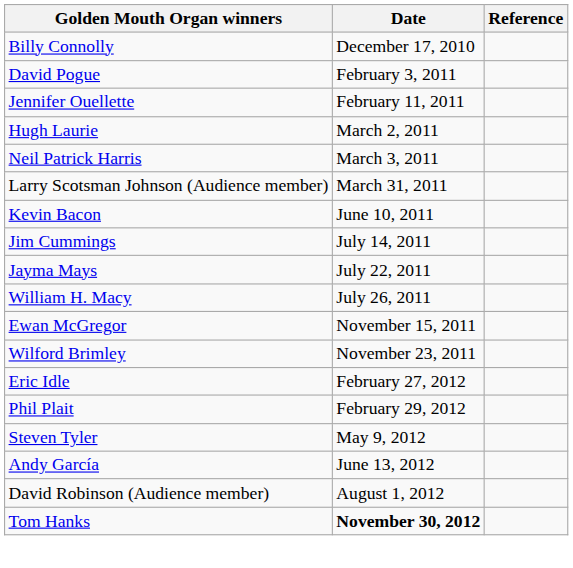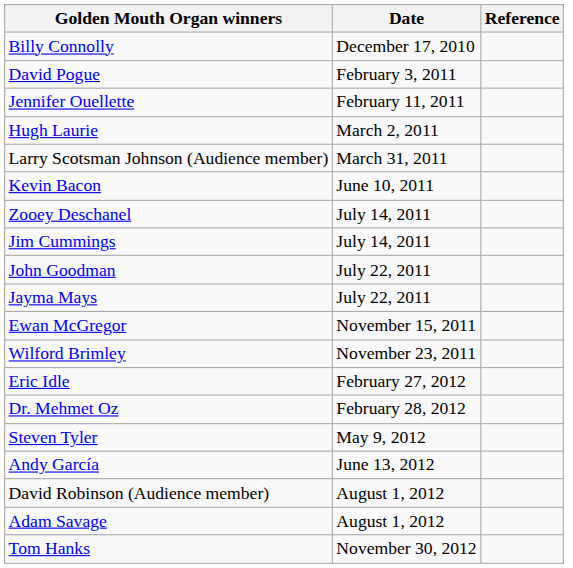 <table class="wikitable">
 <tr>
 <th>Golden Mouth Organ winners</th>
 <th>Date</th>
 <th>Reference</th>
 </tr>
 <tr>
 <td><a href='#'>Billy Connolly</a></td>
 <td>December 17, 2010</td>
 <td></td>
 </tr>
 <tr>
 <td><a href='#'>David Pogue</a></td>
 <td>February 3, 2011</td>
 <td></td>
 </tr>
 <tr>
 <td><a href='#'>Jennifer Ouellette</a></td>
 <td>February 11, 2011</td>
 <td></td>
 </tr>
 <tr>
 <td><a href='#'>Hugh Laurie</a></td>
 <td>March 2, 2011</td>
 <td></td>
 </tr>
 <tr>
-<td><a href='#'>Neil Patrick Harris</a></td>
-<td>March 3, 2011</td>
-<td></td>
-</tr>
-<tr>
 <td>Larry Scotsman Johnson (Audience member)</td>
 <td>March 31, 2011</td>
 <td></td>
 </tr>
 <tr>
 <td><a href='#'>Kevin Bacon</a></td>
 <td>June 10, 2011</td>
 <td></td>
 </tr>
 <tr>
+<td><a href='#'>Zooey Deschanel</a></td>
+<td>July 14, 2011</td>
+<td></td>
+</tr>
+<tr>
 <td><a href='#'>Jim Cummings</a></td>
 <td>July 14, 2011</td>
 <td></td>
 </tr>
 <tr>
-<td><a href='#'>Jayma Mays</a></td>
+<td><a href='#'>John Goodman</a></td>
 <td>July 22, 2011</td>
 <td></td>
 </tr>
 <tr>
-<td><a href='#'>William H. Macy</a></td>
-<td>July 26, 2011</td>
+<td><a href='#'>Jayma Mays</a></td>
+<td>July 22, 2011</td>
 <td></td>
 </tr>
 <tr>
 <td><a href='#'>Ewan McGregor</a></td>
 <td>November 15, 2011</td>
 <td></td>
 </tr>
 <tr>
 <td><a href='#'>Wilford Brimley</a></td>
 <td>November 23, 2011</td>
 <td></td>
 </tr>
 <tr>
 <td><a href='#'>Eric Idle</a></td>
 <td>February 27, 2012</td>
 <td></td>
 </tr>
 <tr>
-<td><a href='#'>Phil Plait</a></td>
-<td>February 29, 2012</td>
+<td><a href='#'>Dr. Mehmet Oz</a></td>
+<td>February 28, 2012</td>
 <td></td>
 </tr>
 <tr>
 <td><a href='#'>Steven Tyler</a></td>
 <td>May 9, 2012</td>
 <td></td>
 </tr>
 <tr>
 <td><a href='#'>Andy García</a></td>
 <td>June 13, 2012</td>
 <td></td>
 </tr>
 <tr>
 <td>David Robinson (Audience member)</td>
 <td>August 1, 2012</td>
 <td></td>
 </tr>
 <tr>
+<td><a href='#'>Adam Savage</a></td>
+<td>August 1, 2012</td>
+<td></td>
+</tr>
+<tr>
 <td><a href='#'>Tom Hanks</a></td>
-<td><strong>November 30, 2012</strong></td>
+<td>November 30, 2012</td>
 <td></td>
 </tr>
 </table>
